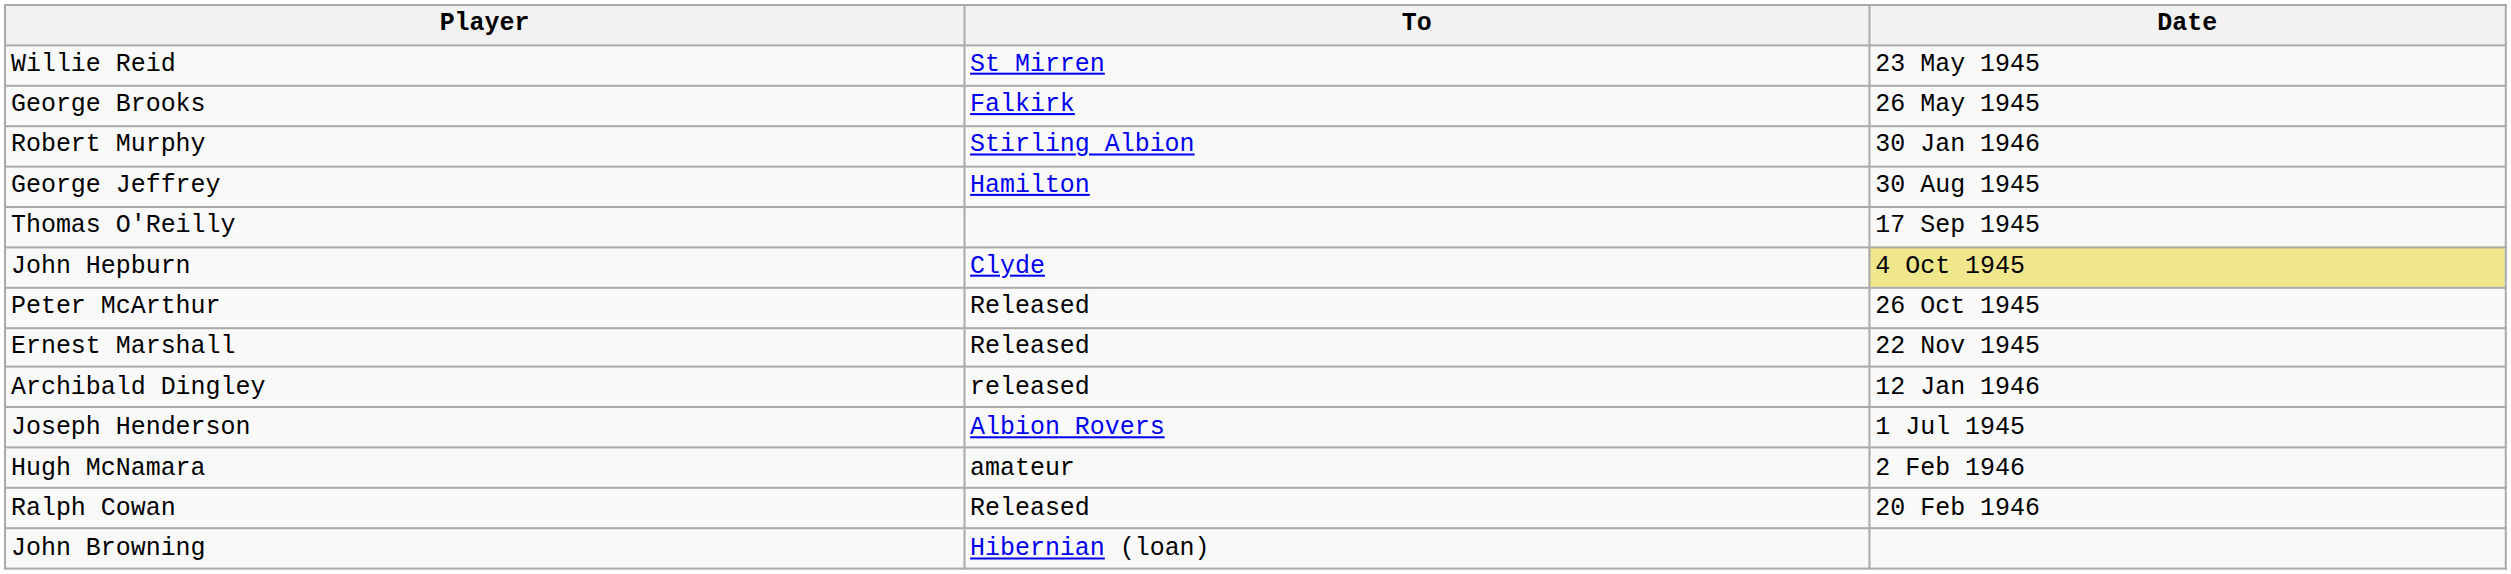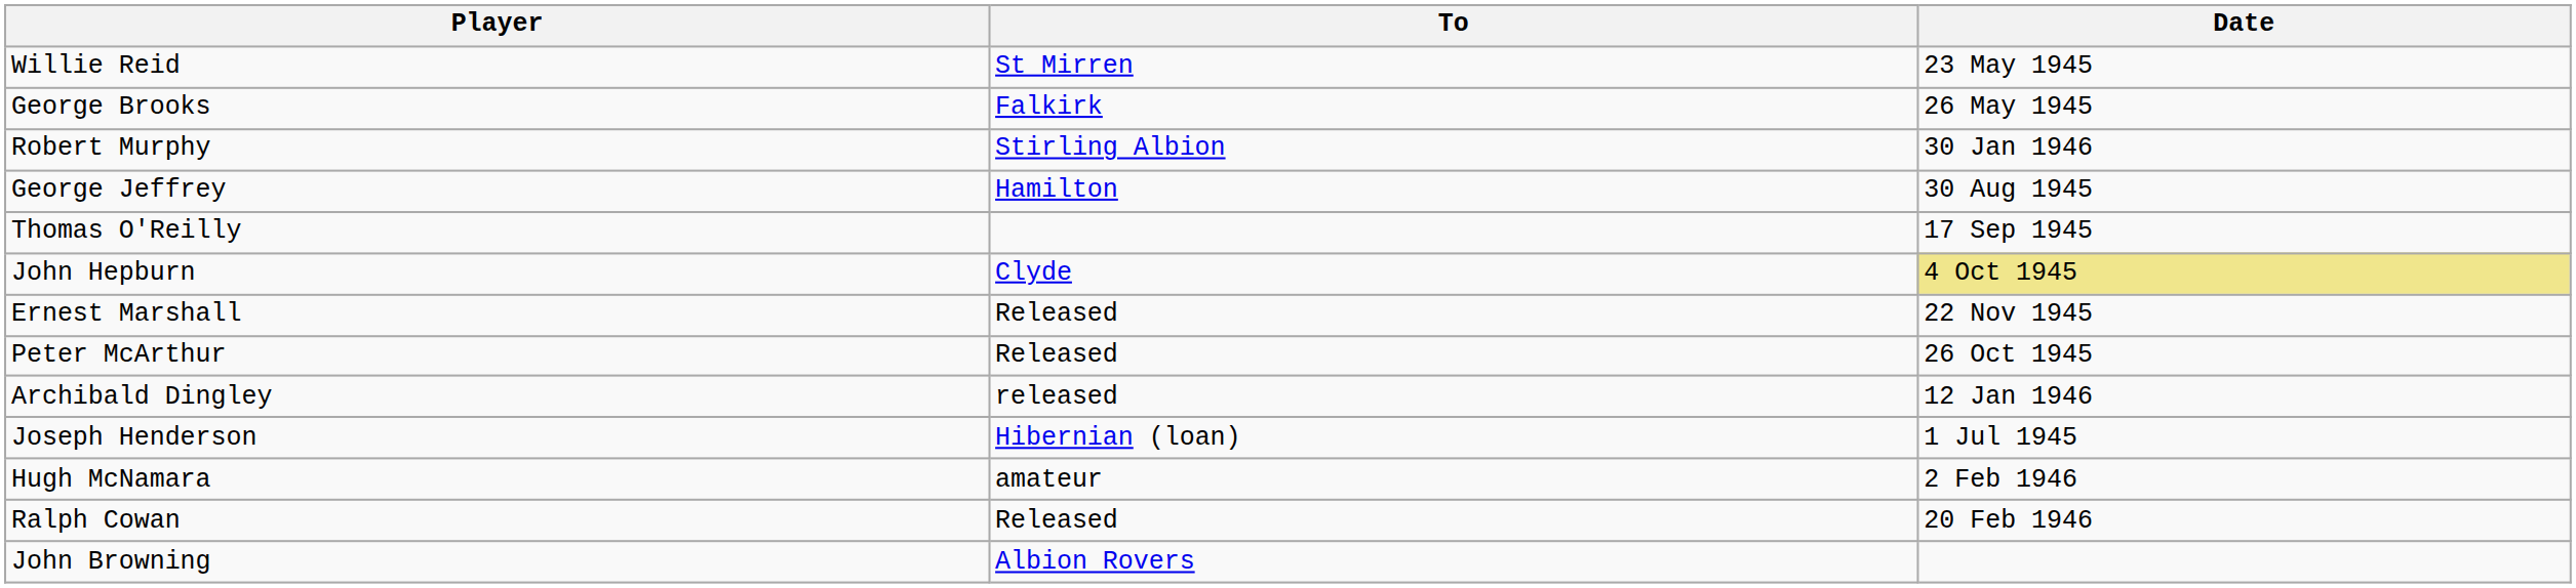 <table class="wikitable" style="text-align:center; font-size:95%;width:98%; text-align:left">
 <tr>
 <th>Player</th>
 <th>To</th>
 <th>Date</th>
 </tr>
 <tr>
 <td> Willie Reid</td>
 <td> <a href='#'>St Mirren</a></td>
 <td>23 May 1945</td>
 </tr>
 <tr>
 <td> George Brooks</td>
 <td> <a href='#'>Falkirk</a></td>
 <td>26 May 1945</td>
 </tr>
 <tr>
 <td> Robert Murphy</td>
 <td> <a href='#'>Stirling Albion</a></td>
 <td>30 Jan 1946</td>
 </tr>
 <tr>
 <td> George Jeffrey</td>
 <td> <a href='#'>Hamilton</a></td>
 <td>30 Aug 1945</td>
 </tr>
 <tr>
 <td> Thomas O'Reilly</td>
 <td></td>
 <td>17 Sep 1945</td>
 </tr>
 <tr>
 <td> John Hepburn</td>
 <td> <a href='#'>Clyde</a></td>
 <td style="background: khaki;">4 Oct 1945</td>
 </tr>
 <tr>
+<td> Ernest Marshall</td>
+<td> Released</td>
+<td>22 Nov 1945</td>
+</tr>
+<tr>
 <td> Peter McArthur</td>
 <td> Released</td>
 <td>26 Oct 1945</td>
-</tr>
-<tr>
-<td> Ernest Marshall</td>
-<td> Released</td>
-<td>22 Nov 1945</td>
 </tr>
 <tr>
 <td> Archibald Dingley</td>
 <td> released</td>
 <td>12 Jan 1946</td>
 </tr>
 <tr>
 <td> Joseph Henderson</td>
-<td> <a href='#'>Albion Rovers</a></td>
+<td> <a href='#'>Hibernian</a> (loan)</td>
 <td>1 Jul 1945</td>
 </tr>
 <tr>
 <td> Hugh McNamara</td>
 <td> amateur</td>
 <td>2 Feb 1946</td>
 </tr>
 <tr>
 <td> Ralph Cowan</td>
 <td> Released</td>
 <td>20 Feb 1946</td>
 </tr>
 <tr>
 <td> John Browning</td>
-<td> <a href='#'>Hibernian</a> (loan)</td>
+<td> <a href='#'>Albion Rovers</a></td>
 <td></td>
 </tr>
 </table>
